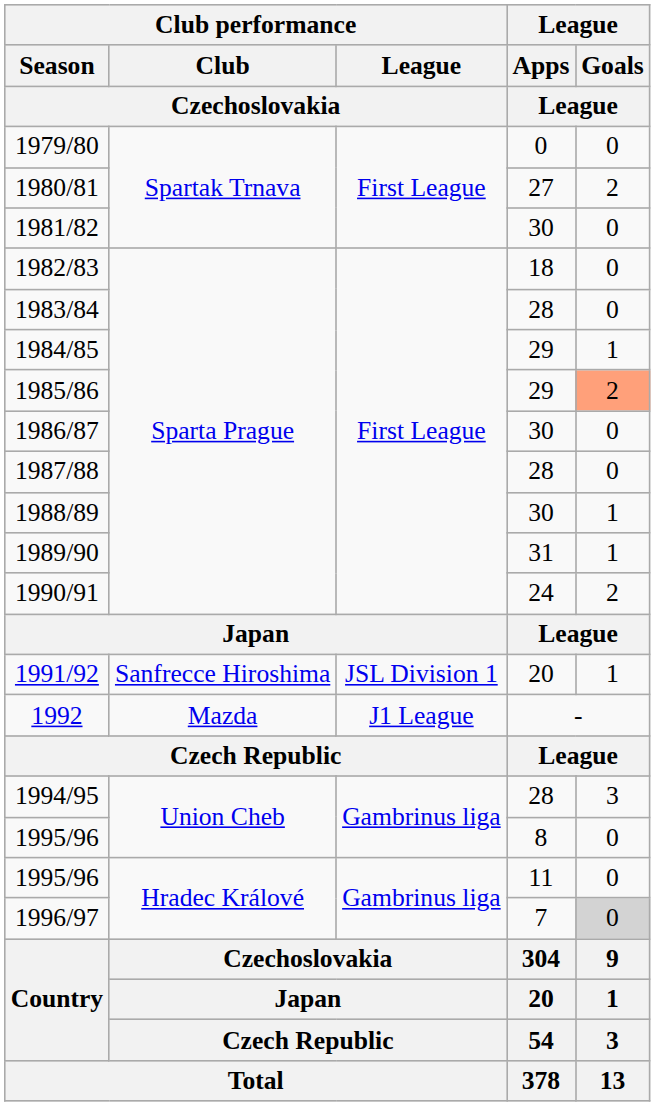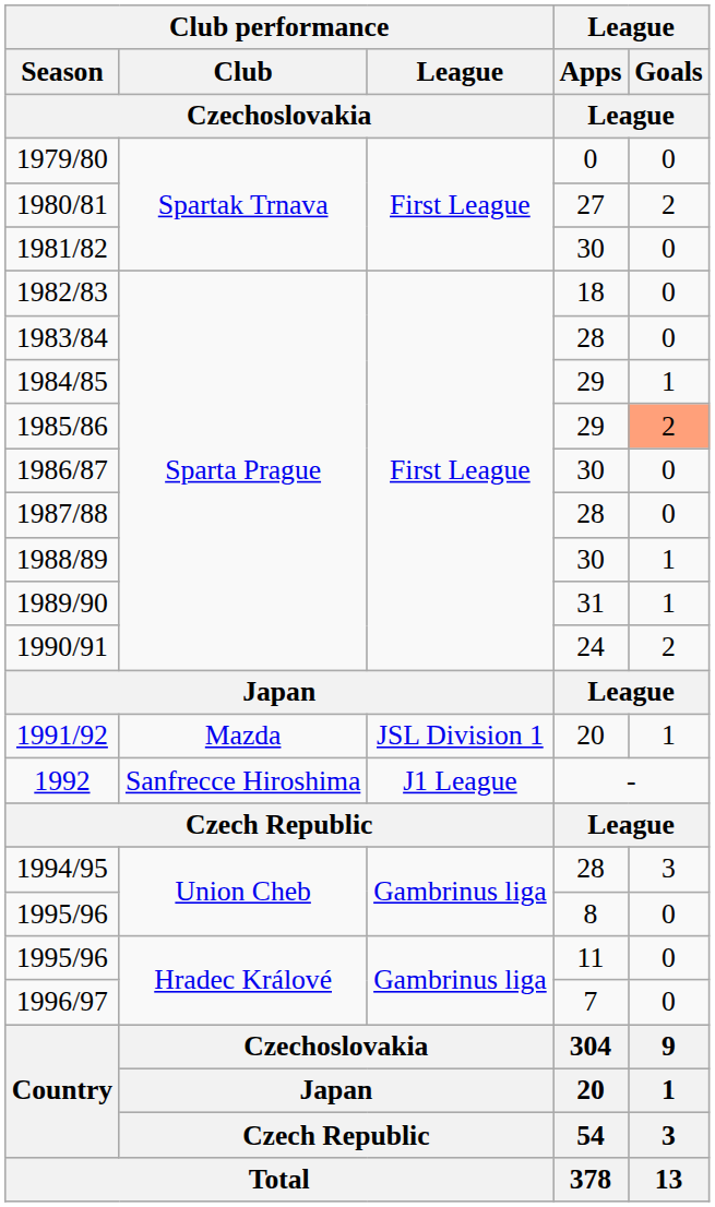 <table class="wikitable" style="text-align:center;">
 <tr>
 <th colspan=3>Club performance</th>
 <th colspan=2>League</th>
 </tr>
 <tr>
 <th>Season</th>
 <th>Club</th>
 <th>League</th>
 <th>Apps</th>
 <th>Goals</th>
 </tr>
 <tr>
 <th colspan=3>Czechoslovakia</th>
 <th colspan=2>League</th>
 </tr>
 <tr>
 <td>1979/80</td>
 <td rowspan="3"><a href='#'>Spartak Trnava</a></td>
 <td rowspan="3"><a href='#'>First League</a></td>
 <td>0</td>
 <td>0</td>
 </tr>
 <tr>
 <td>1980/81</td>
 <td>27</td>
 <td>2</td>
 </tr>
 <tr>
 <td>1981/82</td>
 <td>30</td>
 <td>0</td>
 </tr>
 <tr>
 <td>1982/83</td>
 <td rowspan="9"><a href='#'>Sparta Prague</a></td>
 <td rowspan="9"><a href='#'>First League</a></td>
 <td>18</td>
 <td>0</td>
 </tr>
 <tr>
 <td>1983/84</td>
 <td>28</td>
 <td>0</td>
 </tr>
 <tr>
 <td>1984/85</td>
 <td>29</td>
 <td>1</td>
 </tr>
 <tr>
 <td>1985/86</td>
 <td>29</td>
 <td style="background: lightsalmon;">2</td>
 </tr>
 <tr>
 <td>1986/87</td>
 <td>30</td>
 <td>0</td>
 </tr>
 <tr>
 <td>1987/88</td>
 <td>28</td>
 <td>0</td>
 </tr>
 <tr>
 <td>1988/89</td>
 <td>30</td>
 <td>1</td>
 </tr>
 <tr>
 <td>1989/90</td>
 <td>31</td>
 <td>1</td>
 </tr>
 <tr>
 <td>1990/91</td>
 <td>24</td>
 <td>2</td>
 </tr>
 <tr>
 <th colspan=3>Japan</th>
 <th colspan=2>League</th>
 </tr>
 <tr>
 <td><a href='#'>1991/92</a></td>
-<td><a href='#'>Sanfrecce Hiroshima</a></td>
+<td><a href='#'>Mazda</a></td>
 <td><a href='#'>JSL Division 1</a></td>
 <td>20</td>
 <td>1</td>
 </tr>
 <tr>
 <td><a href='#'>1992</a></td>
-<td><a href='#'>Mazda</a></td>
+<td><a href='#'>Sanfrecce Hiroshima</a></td>
 <td><a href='#'>J1 League</a></td>
 <td colspan="2">-</td>
 </tr>
 <tr>
 <th colspan=3>Czech Republic</th>
 <th colspan=2>League</th>
 </tr>
 <tr>
 <td>1994/95</td>
 <td rowspan="2"><a href='#'>Union Cheb</a></td>
 <td rowspan="2"><a href='#'>Gambrinus liga</a></td>
 <td>28</td>
 <td>3</td>
 </tr>
 <tr>
 <td>1995/96</td>
 <td>8</td>
 <td>0</td>
 </tr>
 <tr>
 <td>1995/96</td>
 <td rowspan="2"><a href='#'>Hradec Králové</a></td>
 <td rowspan="2"><a href='#'>Gambrinus liga</a></td>
 <td>11</td>
 <td>0</td>
 </tr>
 <tr>
 <td>1996/97</td>
 <td>7</td>
-<td style="background: lightgrey;">0</td>
+<td>0</td>
 </tr>
 <tr>
 <th rowspan=3>Country</th>
 <th colspan=2>Czechoslovakia</th>
 <th>304</th>
 <th>9</th>
 </tr>
 <tr>
 <th colspan=2>Japan</th>
 <th>20</th>
 <th>1</th>
 </tr>
 <tr>
 <th colspan=2>Czech Republic</th>
 <th>54</th>
 <th>3</th>
 </tr>
 <tr>
 <th colspan=3>Total</th>
 <th>378</th>
 <th>13</th>
 </tr>
 </table>
